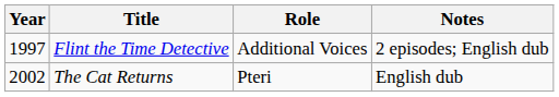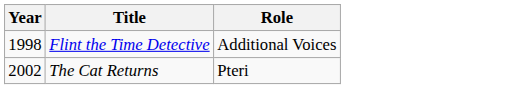 <table class="wikitable sortable">
 <tr>
 <th>Year</th>
 <th>Title</th>
 <th>Role</th>
-<th>Notes</th>
 </tr>
 <tr>
-<td>1997</td>
+<td>1998</td>
 <td><em><a href='#'>Flint the Time Detective</a></em></td>
 <td>Additional Voices</td>
-<td>2 episodes; English dub</td>
 </tr>
 <tr>
 <td>2002</td>
 <td><em>The Cat Returns</em></td>
 <td>Pteri</td>
-<td>English dub</td>
 </tr>
 </table>
